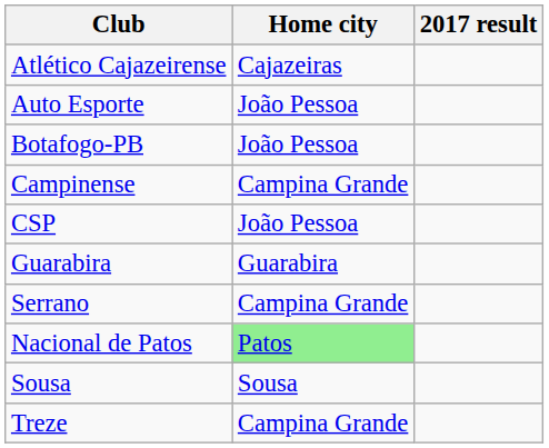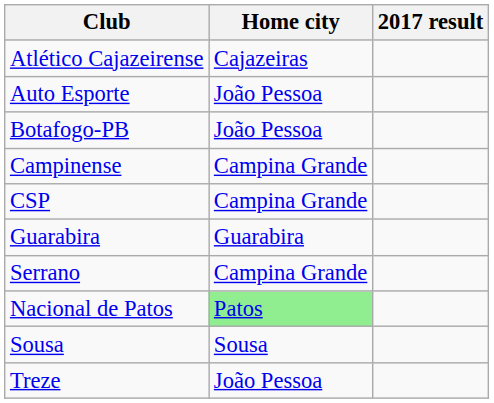 <table class="wikitable sortable">
 <tr>
 <th>Club</th>
 <th>Home city</th>
 <th>2017 result</th>
 </tr>
 <tr>
 <td><a href='#'>Atlético Cajazeirense</a></td>
 <td><a href='#'>Cajazeiras</a></td>
 <td></td>
 </tr>
 <tr>
 <td><a href='#'>Auto Esporte</a></td>
 <td><a href='#'>João Pessoa</a></td>
 <td></td>
 </tr>
 <tr>
 <td><a href='#'>Botafogo-PB</a></td>
 <td><a href='#'>João Pessoa</a></td>
 <td></td>
 </tr>
 <tr>
 <td><a href='#'>Campinense</a></td>
 <td><a href='#'>Campina Grande</a></td>
 <td></td>
 </tr>
 <tr>
 <td><a href='#'>CSP</a></td>
-<td><a href='#'>João Pessoa</a></td>
+<td><a href='#'>Campina Grande</a></td>
 <td></td>
 </tr>
 <tr>
 <td><a href='#'>Guarabira</a></td>
 <td><a href='#'>Guarabira</a></td>
 <td></td>
 </tr>
 <tr>
 <td><a href='#'>Serrano</a></td>
 <td><a href='#'>Campina Grande</a></td>
 <td></td>
 </tr>
 <tr>
 <td><a href='#'>Nacional de Patos</a></td>
 <td style="background: lightgreen;"><a href='#'>Patos</a></td>
 <td></td>
 </tr>
 <tr>
 <td><a href='#'>Sousa</a></td>
 <td><a href='#'>Sousa</a></td>
 <td></td>
 </tr>
 <tr>
 <td><a href='#'>Treze</a></td>
-<td><a href='#'>Campina Grande</a></td>
+<td><a href='#'>João Pessoa</a></td>
 <td></td>
 </tr>
 </table>
